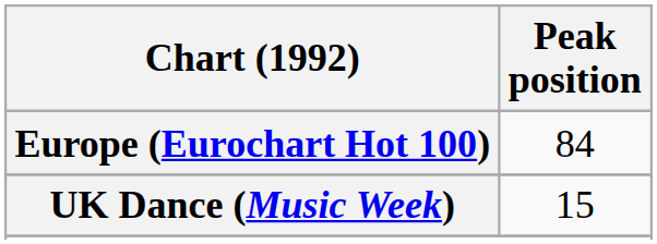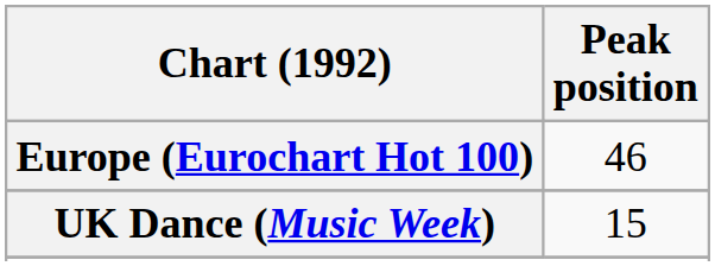 <table class="wikitable sortable plainrowheaders" style="text-align:center">
 <tr>
 <th>Chart (1992)</th>
 <th>Peak<br>position</th>
 </tr>
 <tr>
 </tr>
 <tr>
 </tr>
 <tr>
 <th scope="row">Europe (<a href='#'>Eurochart Hot 100</a>)</th>
-<td>84</td>
+<td>46</td>
 </tr>
 <tr>
 </tr>
 <tr>
 </tr>
 <tr>
 </tr>
 <tr>
 </tr>
 <tr>
 </tr>
 <tr>
 </tr>
 <tr>
 </tr>
 <tr>
 <th scope="row">UK Dance (<em><a href='#'>Music Week</a></em>)</th>
 <td>15</td>
 </tr>
 <tr>
 </tr>
 <tr>
 </tr>
 <tr>
 </tr>
 <tr>
 </tr>
 <tr>
 </tr>
 </table>
